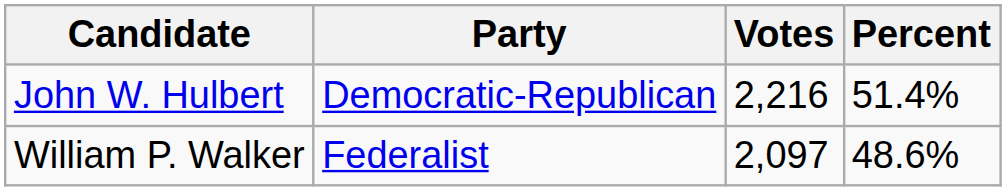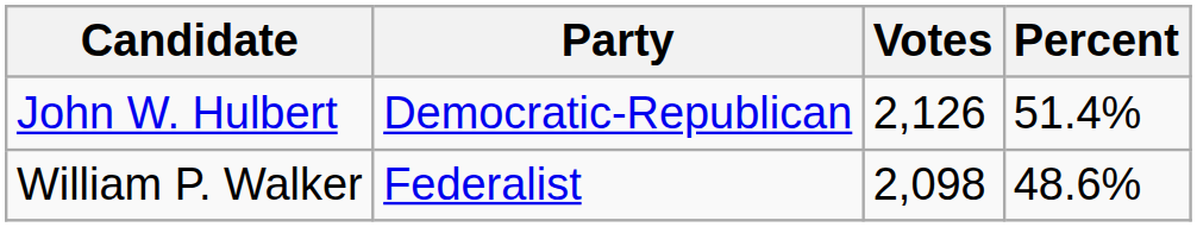 <table class=wikitable>
 <tr>
 <th>Candidate</th>
 <th>Party</th>
 <th>Votes</th>
 <th>Percent</th>
 </tr>
 <tr>
 <td><a href='#'>John W. Hulbert</a></td>
 <td><a href='#'>Democratic-Republican</a></td>
-<td>2,216</td>
+<td>2,126</td>
 <td>51.4%</td>
 </tr>
 <tr>
 <td>William P. Walker</td>
 <td><a href='#'>Federalist</a></td>
-<td>2,097</td>
+<td>2,098</td>
 <td>48.6%</td>
 </tr>
 </table>
